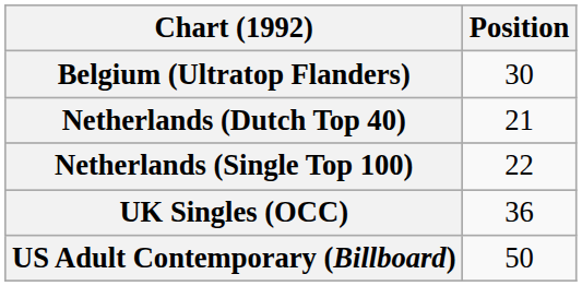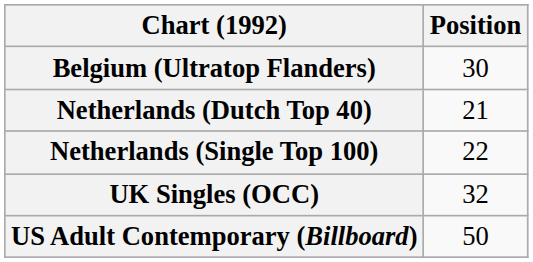 <table class="wikitable sortable plainrowheaders" style="text-align:center">
 <tr>
 <th>Chart (1992)</th>
 <th>Position</th>
 </tr>
 <tr>
 <th scope="row">Belgium (Ultratop Flanders)</th>
 <td>30</td>
 </tr>
 <tr>
 <th scope="row">Netherlands (Dutch Top 40)</th>
 <td>21</td>
 </tr>
 <tr>
 <th scope="row">Netherlands (Single Top 100)</th>
 <td>22</td>
 </tr>
 <tr>
 <th scope="row">UK Singles (OCC)</th>
-<td>36</td>
+<td>32</td>
 </tr>
 <tr>
 <th scope="row">US Adult Contemporary (<em>Billboard</em>)</th>
 <td>50</td>
 </tr>
 </table>
